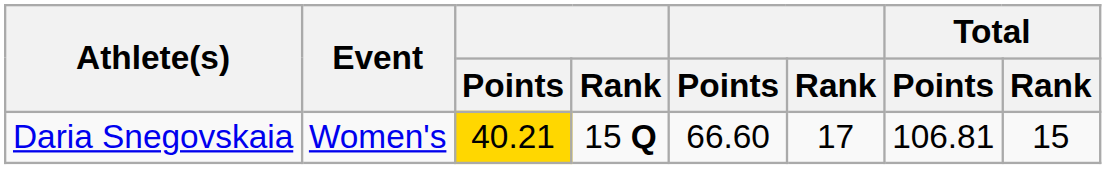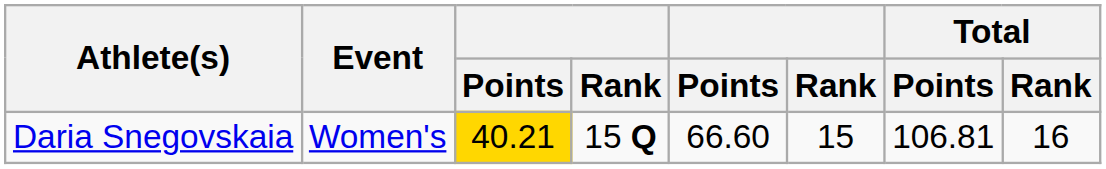 <table class="wikitable" style="font-size:90%">
 <tr>
 <th rowspan=2>Athlete(s)</th>
 <th rowspan=2>Event</th>
 <th colspan=2></th>
 <th colspan=2></th>
 <th colspan=2>Total</th>
 </tr>
 <tr>
 <th>Points</th>
 <th>Rank</th>
 <th>Points</th>
 <th>Rank</th>
 <th>Points</th>
 <th>Rank</th>
 </tr>
 <tr align=center>
 <td align=left><a href='#'>Daria Snegovskaia</a></td>
 <td align=left><a href='#'>Women's</a></td>
 <td style="background: gold;">40.21</td>
 <td>15 <strong>Q</strong></td>
 <td>66.60</td>
-<td>17</td>
+<td>15</td>
 <td>106.81</td>
-<td>15</td>
+<td>16</td>
 </tr>
 </table>
